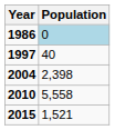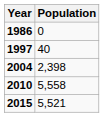 <table class="wikitable">
 <tr>
 <th>Year</th>
 <th>Population</th>
 </tr>
 <tr>
 <td><strong>1986</strong></td>
-<td style="background: lightblue;">0</td>
+<td>0</td>
 </tr>
 <tr>
 <td><strong>1997</strong></td>
 <td>40</td>
 </tr>
 <tr>
 <td><strong>2004</strong></td>
 <td>2,398</td>
 </tr>
 <tr>
 <td><strong>2010</strong></td>
 <td>5,558</td>
 </tr>
 <tr>
 <td><strong>2015</strong></td>
-<td>1,521</td>
+<td>5,521</td>
 </tr>
 </table>
